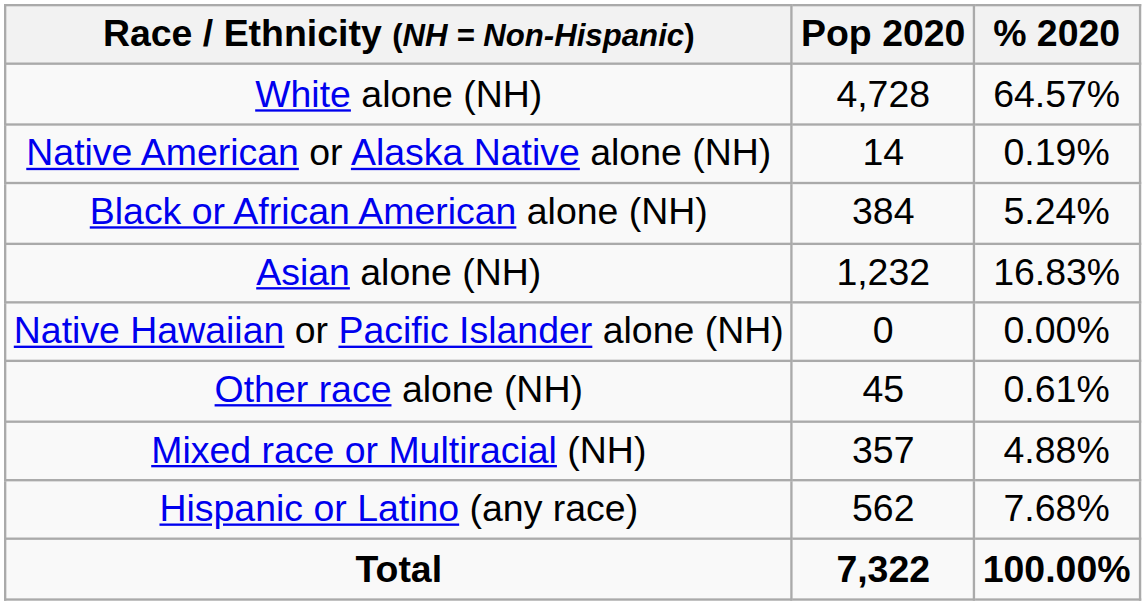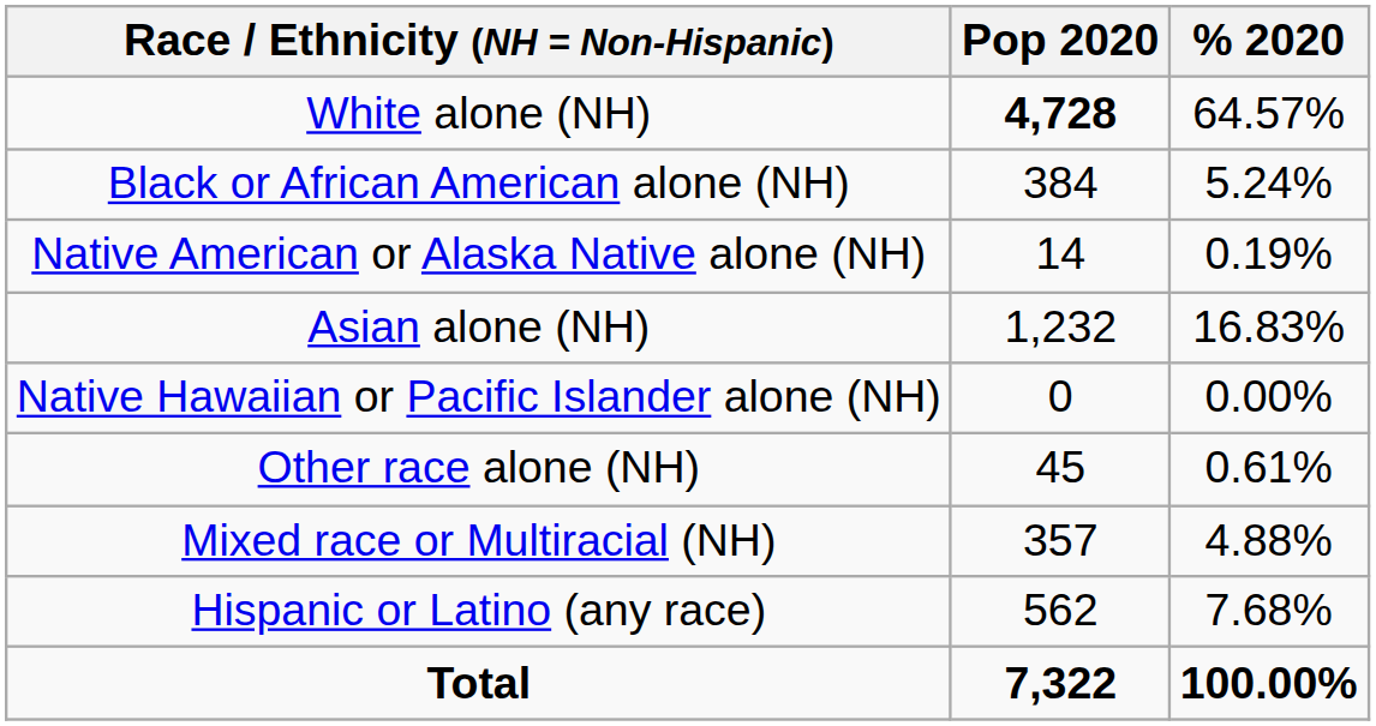 <table class="wikitable" style="text-align:center;">
 <tr>
 <th>Race / Ethnicity <small>(<em>NH = Non-Hispanic</em>)</small></th>
 <th>Pop 2020</th>
 <th>% 2020</th>
 </tr>
 <tr>
 <td><a href='#'>White</a> alone (NH)</td>
-<td>4,728</td>
+<td><strong>4,728</strong></td>
 <td>64.57%</td>
+</tr>
+<tr>
+<td><a href='#'>Black or African American</a> alone (NH)</td>
+<td>384</td>
+<td>5.24%</td>
 </tr>
 <tr>
 <td><a href='#'>Native American</a> or <a href='#'>Alaska Native</a> alone (NH)</td>
 <td>14</td>
 <td>0.19%</td>
-</tr>
-<tr>
-<td><a href='#'>Black or African American</a> alone (NH)</td>
-<td>384</td>
-<td>5.24%</td>
 </tr>
 <tr>
 <td><a href='#'>Asian</a> alone (NH)</td>
 <td>1,232</td>
 <td>16.83%</td>
 </tr>
 <tr>
 <td><a href='#'>Native Hawaiian</a> or <a href='#'>Pacific Islander</a> alone (NH)</td>
 <td>0</td>
 <td>0.00%</td>
 </tr>
 <tr>
 <td><a href='#'>Other race</a> alone (NH)</td>
 <td>45</td>
 <td>0.61%</td>
 </tr>
 <tr>
 <td><a href='#'>Mixed race or Multiracial</a> (NH)</td>
 <td>357</td>
 <td>4.88%</td>
 </tr>
 <tr>
 <td><a href='#'>Hispanic or Latino</a> (any race)</td>
 <td>562</td>
 <td>7.68%</td>
 </tr>
 <tr>
 <td><strong>Total</strong></td>
 <td><strong>7,322</strong></td>
 <td><strong>100.00%</strong></td>
 </tr>
 </table>
